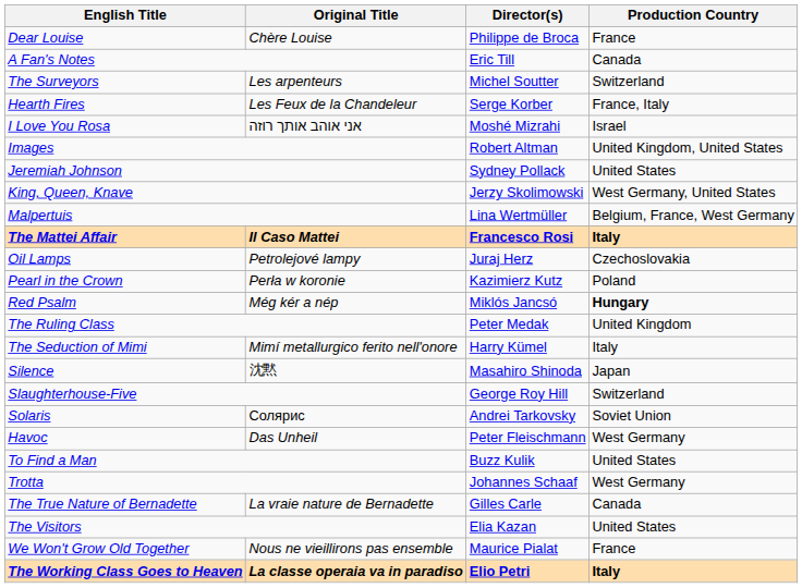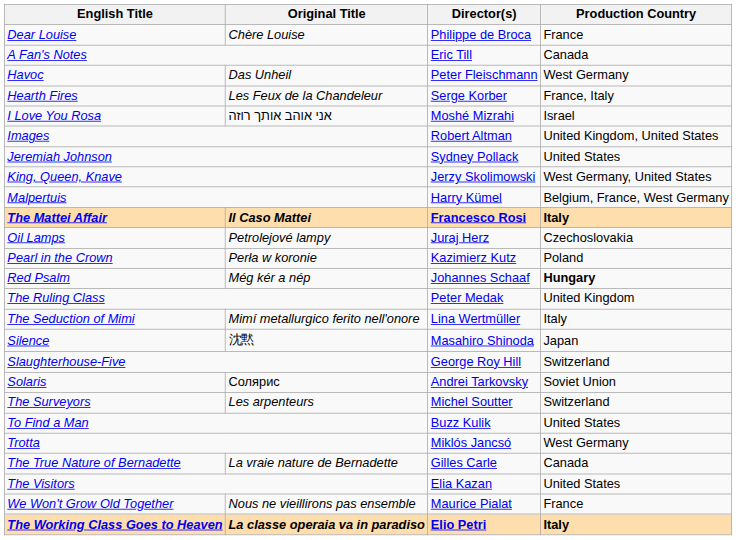 <table class="wikitable">
 <tr>
 <th>English Title</th>
 <th>Original Title</th>
 <th>Director(s)</th>
 <th>Production Country</th>
 </tr>
 <tr>
 <td><em><a href='#'>Dear Louise</a></em></td>
 <td><em>Chère Louise</em></td>
 <td><a href='#'>Philippe de Broca</a></td>
 <td>France</td>
 </tr>
 <tr>
 <td colspan="2"><em><a href='#'>A Fan's Notes</a></em></td>
 <td><a href='#'>Eric Till</a></td>
 <td>Canada</td>
 </tr>
 <tr>
-<td><em><a href='#'>The Surveyors</a></em></td>
-<td><em>Les arpenteurs</em></td>
-<td><a href='#'>Michel Soutter</a></td>
-<td>Switzerland</td>
+<td><em><a href='#'>Havoc</a></em></td>
+<td><em>Das Unheil</em></td>
+<td><a href='#'>Peter Fleischmann</a></td>
+<td>West Germany</td>
 </tr>
 <tr>
 <td><em><a href='#'>Hearth Fires</a></em></td>
 <td><em>Les Feux de la Chandeleur</em></td>
 <td><a href='#'>Serge Korber</a></td>
 <td>France, Italy</td>
 </tr>
 <tr>
 <td><em><a href='#'>I Love You Rosa</a></em></td>
 <td>אני אוהב אותך רוזה</td>
 <td><a href='#'>Moshé Mizrahi</a></td>
 <td>Israel</td>
 </tr>
 <tr>
 <td colspan="2"><em><a href='#'>Images</a></em></td>
 <td><a href='#'>Robert Altman</a></td>
 <td>United Kingdom, United States</td>
 </tr>
 <tr>
 <td colspan="2"><em><a href='#'>Jeremiah Johnson</a></em></td>
 <td><a href='#'>Sydney Pollack</a></td>
 <td>United States</td>
 </tr>
 <tr>
 <td colspan="2"><em><a href='#'>King, Queen, Knave</a></em></td>
 <td><a href='#'>Jerzy Skolimowski</a></td>
 <td>West Germany, United States</td>
 </tr>
 <tr>
 <td colspan="2"><em><a href='#'>Malpertuis</a></em></td>
-<td><a href='#'>Lina Wertmüller</a></td>
+<td><a href='#'>Harry Kümel</a></td>
 <td>Belgium, France, West Germany</td>
 </tr>
 <tr style="background:#FFDEAD;">
 <td><strong><em><a href='#'>The Mattei Affair</a></em></strong></td>
 <td><strong><em>Il Caso Mattei</em></strong></td>
 <td><strong><a href='#'>Francesco Rosi</a></strong></td>
 <td><strong>Italy</strong></td>
 </tr>
 <tr>
 <td><em><a href='#'>Oil Lamps</a></em></td>
 <td><em>Petrolejové lampy</em></td>
 <td><a href='#'>Juraj Herz</a></td>
 <td>Czechoslovakia</td>
 </tr>
 <tr>
 <td><em><a href='#'>Pearl in the Crown</a></em></td>
 <td><em>Perła w koronie</em></td>
 <td><a href='#'>Kazimierz Kutz</a></td>
 <td>Poland</td>
 </tr>
 <tr>
 <td><em><a href='#'>Red Psalm</a></em></td>
 <td><em>Még kér a nép</em></td>
-<td><a href='#'>Miklós Jancsó</a></td>
+<td><a href='#'>Johannes Schaaf</a></td>
 <td><strong>Hungary</strong></td>
 </tr>
 <tr>
 <td colspan="2"><em><a href='#'>The Ruling Class</a></em></td>
 <td><a href='#'>Peter Medak</a></td>
 <td>United Kingdom</td>
 </tr>
 <tr>
 <td><em><a href='#'>The Seduction of Mimi</a></em></td>
 <td><em>Mimí metallurgico ferito nell'onore</em></td>
-<td><a href='#'>Harry Kümel</a></td>
+<td><a href='#'>Lina Wertmüller</a></td>
 <td>Italy</td>
 </tr>
 <tr>
 <td><em><a href='#'>Silence</a></em></td>
 <td>沈黙</td>
 <td><a href='#'>Masahiro Shinoda</a></td>
 <td>Japan</td>
 </tr>
 <tr>
 <td colspan="2"><em><a href='#'>Slaughterhouse-Five</a></em></td>
 <td><a href='#'>George Roy Hill</a></td>
 <td>Switzerland</td>
 </tr>
 <tr>
 <td><em><a href='#'>Solaris</a></em></td>
 <td>Солярис</td>
 <td><a href='#'>Andrei Tarkovsky</a></td>
 <td>Soviet Union</td>
 </tr>
 <tr>
-<td><em><a href='#'>Havoc</a></em></td>
-<td><em>Das Unheil</em></td>
-<td><a href='#'>Peter Fleischmann</a></td>
-<td>West Germany</td>
+<td><em><a href='#'>The Surveyors</a></em></td>
+<td><em>Les arpenteurs</em></td>
+<td><a href='#'>Michel Soutter</a></td>
+<td>Switzerland</td>
 </tr>
 <tr>
 <td colspan="2"><em><a href='#'>To Find a Man</a></em></td>
 <td><a href='#'>Buzz Kulik</a></td>
 <td>United States</td>
 </tr>
 <tr>
 <td colspan="2"><em><a href='#'>Trotta</a></em></td>
-<td><a href='#'>Johannes Schaaf</a></td>
+<td><a href='#'>Miklós Jancsó</a></td>
 <td>West Germany</td>
 </tr>
 <tr>
 <td><em><a href='#'>The True Nature of Bernadette</a></em></td>
 <td><em>La vraie nature de Bernadette</em></td>
 <td><a href='#'>Gilles Carle</a></td>
 <td>Canada</td>
 </tr>
 <tr>
 <td colspan="2"><em><a href='#'>The Visitors</a></em></td>
 <td><a href='#'>Elia Kazan</a></td>
 <td>United States</td>
 </tr>
 <tr>
 <td><em><a href='#'>We Won't Grow Old Together</a></em></td>
 <td><em>Nous ne vieillirons pas ensemble</em></td>
 <td><a href='#'>Maurice Pialat</a></td>
 <td>France</td>
 </tr>
 <tr style="background:#FFDEAD;">
 <td><strong><em><a href='#'>The Working Class Goes to Heaven</a></em></strong></td>
 <td><strong><em>La classe operaia va in paradiso</em></strong></td>
 <td><strong><a href='#'>Elio Petri</a></strong></td>
 <td><strong>Italy</strong></td>
 </tr>
 </table>
